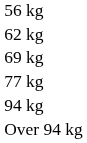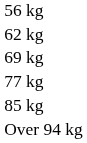 <table>
 <tr>
 <td>56 kg</td>
 <td></td>
 <td></td>
 <td></td>
 </tr>
 <tr>
 <td>62 kg</td>
 <td></td>
 <td></td>
 <td></td>
 </tr>
 <tr>
 <td>69 kg</td>
 <td></td>
 <td></td>
 <td></td>
 </tr>
 <tr>
 <td>77 kg</td>
 <td></td>
 <td></td>
 <td></td>
 </tr>
 <tr>
-<td>94 kg</td>
+<td>85 kg</td>
 <td></td>
 <td></td>
 <td></td>
 </tr>
 <tr>
 <td>Over 94 kg</td>
 <td></td>
 <td></td>
 <td></td>
 </tr>
 </table>
